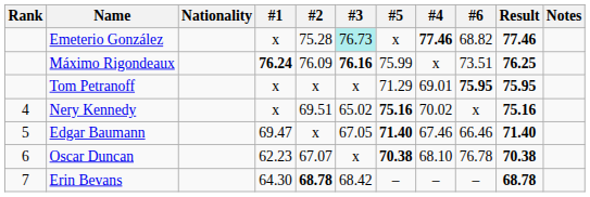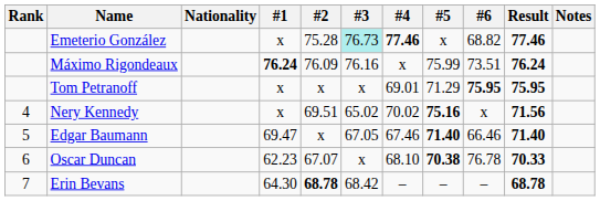 <table class="wikitable sortable" style="text-align:center">
 <tr>
 <th>Rank</th>
 <th>Name</th>
 <th>Nationality</th>
 <th>#1</th>
 <th>#2</th>
 <th>#3</th>
+<th>#4</th>
 <th>#5</th>
-<th>#4</th>
 <th>#6</th>
 <th>Result</th>
 <th>Notes</th>
 </tr>
 <tr>
 <td></td>
 <td align=left><a href='#'>Emeterio González</a></td>
 <td align=left></td>
 <td>x</td>
 <td>75.28</td>
 <td style="background: paleturquoise;">76.73</td>
+<td><strong>77.46</strong></td>
 <td>x</td>
-<td><strong>77.46</strong></td>
 <td>68.82</td>
 <td><strong>77.46</strong></td>
 <td></td>
 </tr>
 <tr>
 <td></td>
 <td align=left><a href='#'>Máximo Rigondeaux</a></td>
 <td align=left></td>
 <td><strong>76.24</strong></td>
 <td>76.09</td>
-<td><strong>76.16</strong></td>
+<td>76.16</td>
+<td>x</td>
 <td>75.99</td>
-<td>x</td>
 <td>73.51</td>
-<td><strong>76.25</strong></td>
+<td><strong>76.24</strong></td>
 <td></td>
 </tr>
 <tr>
 <td></td>
 <td align=left><a href='#'>Tom Petranoff</a></td>
 <td align=left></td>
 <td>x</td>
 <td>x</td>
 <td>x</td>
+<td>69.01</td>
 <td>71.29</td>
-<td>69.01</td>
 <td><strong>75.95</strong></td>
 <td><strong>75.95</strong></td>
 <td></td>
 </tr>
 <tr>
 <td>4</td>
 <td align=left><a href='#'>Nery Kennedy</a></td>
 <td align=left></td>
 <td>x</td>
 <td>69.51</td>
 <td>65.02</td>
+<td>70.02</td>
 <td><strong>75.16</strong></td>
-<td>70.02</td>
 <td>x</td>
-<td><strong>75.16</strong></td>
+<td><strong>71.56</strong></td>
 <td></td>
 </tr>
 <tr>
 <td>5</td>
 <td align=left><a href='#'>Edgar Baumann</a></td>
 <td align=left></td>
 <td>69.47</td>
 <td>x</td>
 <td>67.05</td>
+<td>67.46</td>
 <td><strong>71.40</strong></td>
-<td>67.46</td>
 <td>66.46</td>
 <td><strong>71.40</strong></td>
 <td></td>
 </tr>
 <tr>
 <td>6</td>
 <td align=left><a href='#'>Oscar Duncan</a></td>
 <td align=left></td>
 <td>62.23</td>
 <td>67.07</td>
 <td>x</td>
+<td>68.10</td>
 <td><strong>70.38</strong></td>
-<td>68.10</td>
 <td>76.78</td>
-<td><strong>70.38</strong></td>
+<td><strong>70.33</strong></td>
 <td></td>
 </tr>
 <tr>
 <td>7</td>
 <td align=left><a href='#'>Erin Bevans</a></td>
 <td align=left></td>
 <td>64.30</td>
 <td><strong>68.78</strong></td>
 <td>68.42</td>
 <td>–</td>
 <td>–</td>
 <td>–</td>
 <td><strong>68.78</strong></td>
 <td></td>
 </tr>
 </table>
